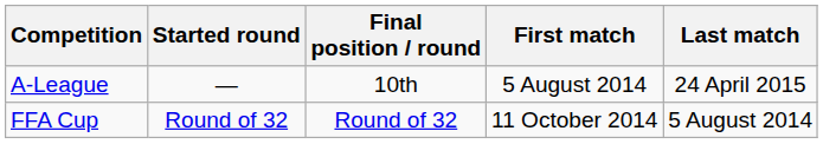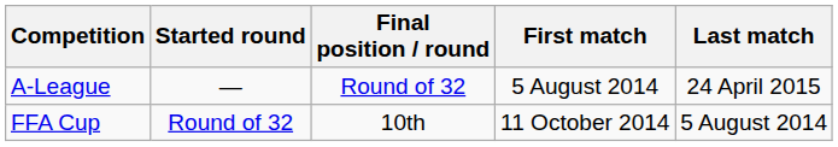 <table class="wikitable">
 <tr>
 <th>Competition</th>
 <th>Started round</th>
 <th>Final <br>position / round</th>
 <th>First match</th>
 <th>Last match</th>
 </tr>
 <tr style="text-align: center">
 <td align=left><a href='#'>A-League</a></td>
 <td>—</td>
-<td>10th</td>
+<td><a href='#'>Round of 32</a></td>
 <td>5 August 2014</td>
 <td>24 April 2015</td>
 </tr>
 <tr style="text-align: center">
 <td align=left><a href='#'>FFA Cup</a></td>
 <td><a href='#'>Round of 32</a></td>
-<td><a href='#'>Round of 32</a></td>
+<td>10th</td>
 <td>11 October 2014</td>
 <td>5 August 2014</td>
 </tr>
 </table>
